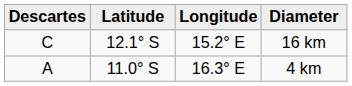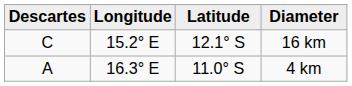 <table class="wikitable">
 <tr>
 <th width="25%" style="background:#eeeeee;">Descartes</th>
+<th width="25%" style="background:#eeeeee;">Longitude</th>
 <th width="25%" style="background:#eeeeee;">Latitude</th>
-<th width="25%" style="background:#eeeeee;">Longitude</th>
 <th width="25%" style="background:#eeeeee;">Diameter</th>
 </tr>
 <tr>
 <td align="center">C</td>
+<td align="center">15.2° E</td>
 <td align="center">12.1° S</td>
-<td align="center">15.2° E</td>
 <td align="center">16 km</td>
 </tr>
 <tr>
 <td align="center">A</td>
+<td align="center">16.3° E</td>
 <td align="center">11.0° S</td>
-<td align="center">16.3° E</td>
 <td align="center">4 km</td>
 </tr>
 </table>
